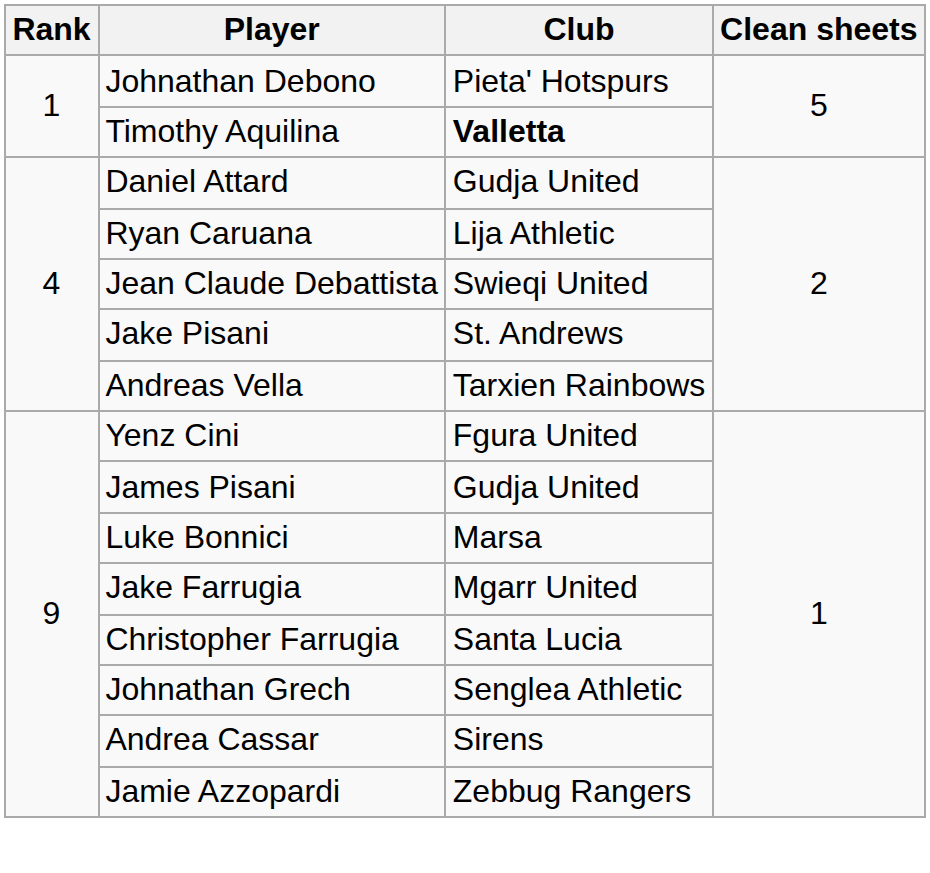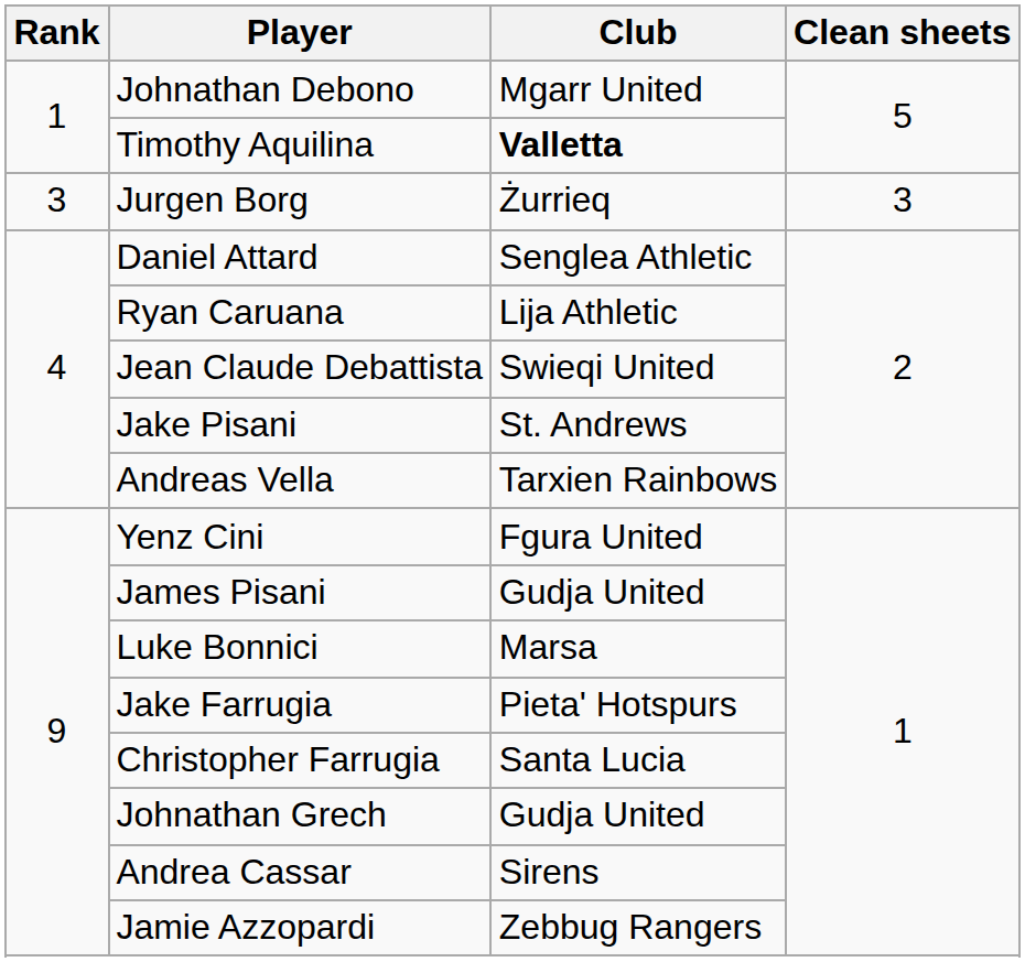 <table class="wikitable">
 <tr>
 <th>Rank</th>
 <th>Player</th>
 <th>Club</th>
 <th>Clean sheets</th>
 </tr>
 <tr>
 <td align="center"rowspan="2">1</td>
 <td> Johnathan Debono</td>
-<td>Pieta' Hotspurs</td>
+<td>Mgarr United</td>
 <td align="center"rowspan="2">5</td>
 </tr>
 <tr>
 <td> Timothy Aquilina</td>
 <td><strong>Valletta</strong></td>
 </tr>
 <tr>
+<td align="center"rowspan="1">3</td>
+<td> Jurgen Borg</td>
+<td>Żurrieq</td>
+<td align="center"rowspan="1">3</td>
+</tr>
+<tr>
 <td align="center"rowspan="5">4</td>
 <td> Daniel Attard</td>
-<td>Gudja United</td>
+<td>Senglea Athletic</td>
 <td align="center"rowspan="5">2</td>
 </tr>
 <tr>
 <td> Ryan Caruana</td>
 <td>Lija Athletic</td>
 </tr>
 <tr>
 <td> Jean Claude Debattista</td>
 <td>Swieqi United</td>
 </tr>
 <tr>
 <td> Jake Pisani</td>
 <td>St. Andrews</td>
 </tr>
 <tr>
 <td> Andreas Vella</td>
 <td>Tarxien Rainbows</td>
 </tr>
 <tr>
 <td align="center"rowspan="11">9</td>
 <td> Yenz Cini</td>
 <td>Fgura United</td>
 <td align="center"rowspan="11">1</td>
 </tr>
 <tr>
 <td> James Pisani</td>
 <td>Gudja United</td>
 </tr>
 <tr>
 <td> Luke Bonnici</td>
 <td>Marsa</td>
 </tr>
 <tr>
 <td> Jake Farrugia</td>
-<td>Mgarr United</td>
+<td>Pieta' Hotspurs</td>
 </tr>
 <tr>
 <td> Christopher Farrugia</td>
 <td>Santa Lucia</td>
 </tr>
 <tr>
 <td> Johnathan Grech</td>
-<td>Senglea Athletic</td>
+<td>Gudja United</td>
 </tr>
 <tr>
 <td> Andrea Cassar</td>
 <td>Sirens</td>
 </tr>
 <tr>
 <td> Jamie Azzopardi</td>
 <td>Zebbug Rangers</td>
 </tr>
 <tr>
 </tr>
 </table>
